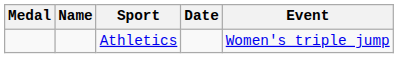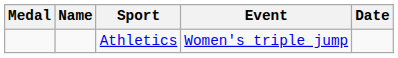 <table class="wikitable sortable" style="font-size:90%">
 <tr>
 <th>Medal</th>
 <th>Name</th>
 <th>Sport</th>
+<th>Event</th>
 <th>Date</th>
-<th>Event</th>
 </tr>
 <tr>
 <td></td>
 <td></td>
 <td><a href='#'>Athletics</a></td>
+<td><a href='#'>Women's triple jump</a></td>
 <td></td>
-<td><a href='#'>Women's triple jump</a></td>
 </tr>
 </table>
